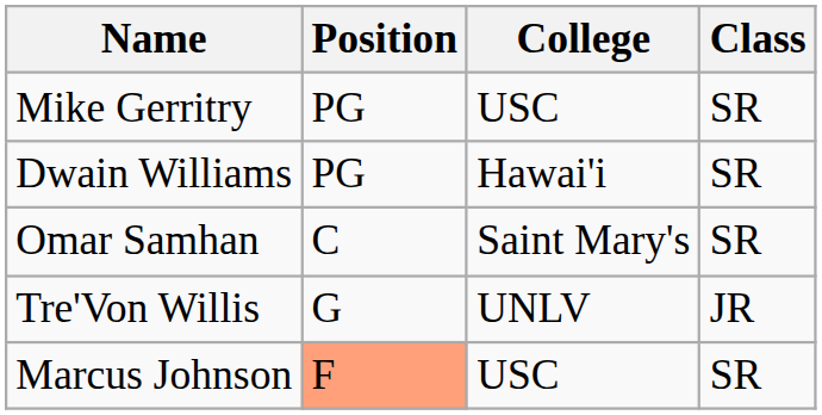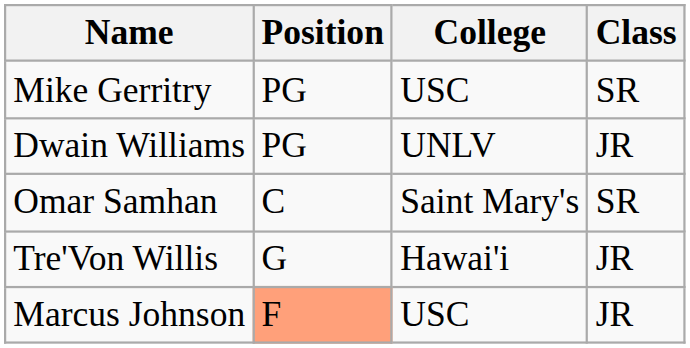 <table class="wikitable">
 <tr>
 <th>Name</th>
 <th>Position</th>
 <th>College</th>
 <th>Class</th>
 </tr>
 <tr>
 <td>Mike Gerritry</td>
 <td>PG</td>
 <td>USC</td>
 <td>SR</td>
 </tr>
 <tr>
 <td>Dwain Williams</td>
 <td>PG</td>
-<td>Hawai'i</td>
-<td>SR</td>
+<td>UNLV</td>
+<td>JR</td>
 </tr>
 <tr>
 <td>Omar Samhan</td>
 <td>C</td>
 <td>Saint Mary's</td>
 <td>SR</td>
 </tr>
 <tr>
 <td>Tre'Von Willis</td>
 <td>G</td>
-<td>UNLV</td>
+<td>Hawai'i</td>
 <td>JR</td>
 </tr>
 <tr>
 <td>Marcus Johnson</td>
 <td style="background: lightsalmon;">F</td>
 <td>USC</td>
-<td>SR</td>
+<td>JR</td>
 </tr>
 </table>
